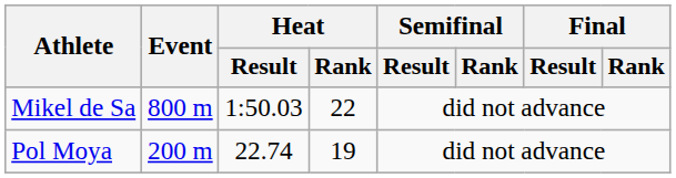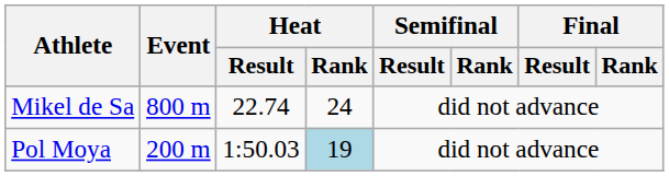 <table class="wikitable" style="font-size:90%">
 <tr>
 <th rowspan=2>Athlete</th>
 <th rowspan=2>Event</th>
 <th colspan=2>Heat</th>
 <th colspan=2>Semifinal</th>
 <th colspan=2>Final</th>
 </tr>
 <tr style="font-size:95%">
 <th>Result</th>
 <th>Rank</th>
 <th>Result</th>
 <th>Rank</th>
 <th>Result</th>
 <th>Rank</th>
 </tr>
 <tr align=center>
 <td align=left><a href='#'>Mikel de Sa</a></td>
 <td style="text-align:left;"><a href='#'>800 m</a></td>
-<td>1:50.03</td>
-<td>22</td>
+<td>22.74</td>
+<td>24</td>
 <td colspan=4>did not advance</td>
 </tr>
 <tr align=center>
 <td align=left><a href='#'>Pol Moya</a></td>
 <td style="text-align:left;"><a href='#'>200 m</a></td>
-<td>22.74</td>
-<td>19</td>
+<td>1:50.03</td>
+<td style="background: lightblue;">19</td>
 <td colspan=4>did not advance</td>
 </tr>
 </table>
